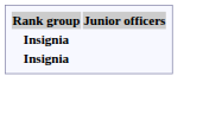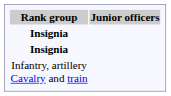 <table style="border:1px solid #8888aa; background-color:#f7f8ff; padding:5px; font-size:95%; margin: 0px 12px 12px 0px; text-align:center;">
 <tr style="background:#ccc;">
 <th>Rank group</th>
 <th colspan=4>Junior officers</th>
 </tr>
 <tr>
 <td><strong>Insignia</strong></td>
 <td rowspan=2></td>
 <td rowspan=2></td>
 <td></td>
 <td></td>
 </tr>
 <tr>
 <td><strong>Insignia</strong><br></td>
 <td></td>
 <td></td>
 </tr>
+<tr>
+<td>Infantry, artillery<br><a href='#'>Cavalry</a> and <a href='#'>train</a></td>
+<td></td>
+<td></td>
+<td></td>
+<td></td>
+</tr>
 </table>
